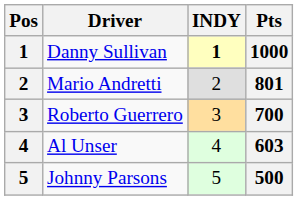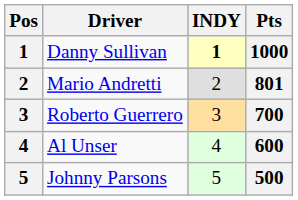 <table class="wikitable" style="font-size: 85%">
 <tr valign="top">
 <th valign="middle">Pos</th>
 <th valign="middle">Driver</th>
 <th>INDY<br></th>
 <th valign="middle">Pts</th>
 </tr>
 <tr>
 <th>1</th>
 <td> <a href='#'>Danny Sullivan</a></td>
 <td style="background:#FFFFBF;" align=center><strong>1</strong></td>
 <th>1000</th>
 </tr>
 <tr>
 <th>2</th>
 <td> <a href='#'>Mario Andretti</a></td>
 <td style="background:#DFDFDF;" align=center>2</td>
 <th>801</th>
 </tr>
 <tr>
 <th>3</th>
 <td> <a href='#'>Roberto Guerrero</a></td>
 <td style="background:#FFDF9F;" align=center>3</td>
 <th>700</th>
 </tr>
 <tr>
 <th>4</th>
 <td> <a href='#'>Al Unser</a></td>
 <td style="background:#DFFFDF;" align=center>4</td>
-<th>603</th>
+<th>600</th>
 </tr>
 <tr>
 <th>5</th>
 <td> <a href='#'>Johnny Parsons</a></td>
 <td style="background:#DFFFDF;" align=center>5</td>
 <th>500</th>
 </tr>
 </table>
